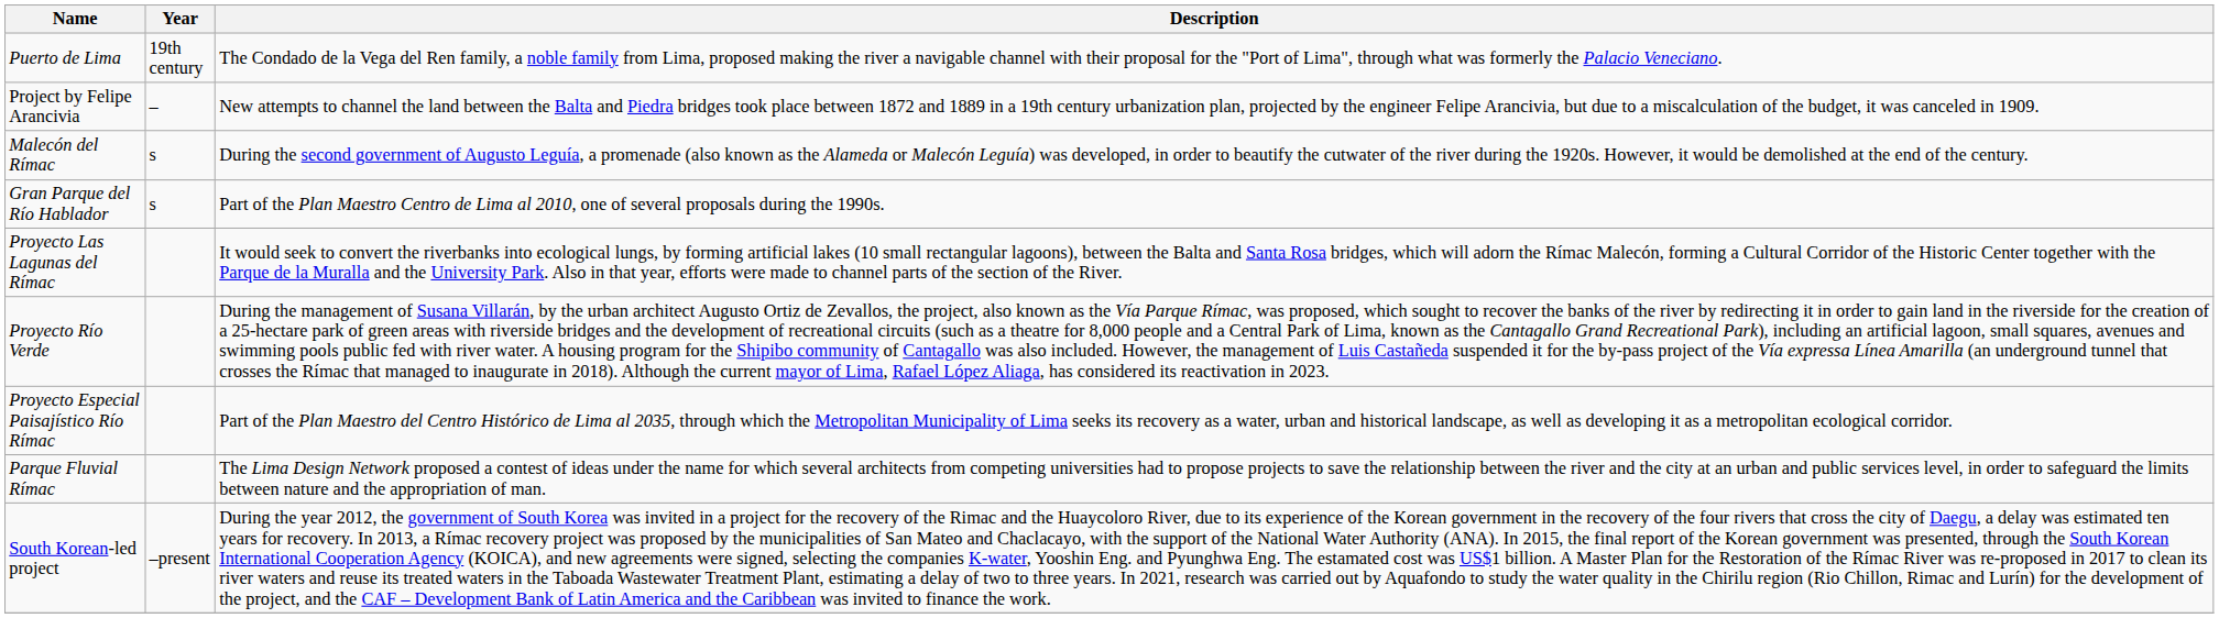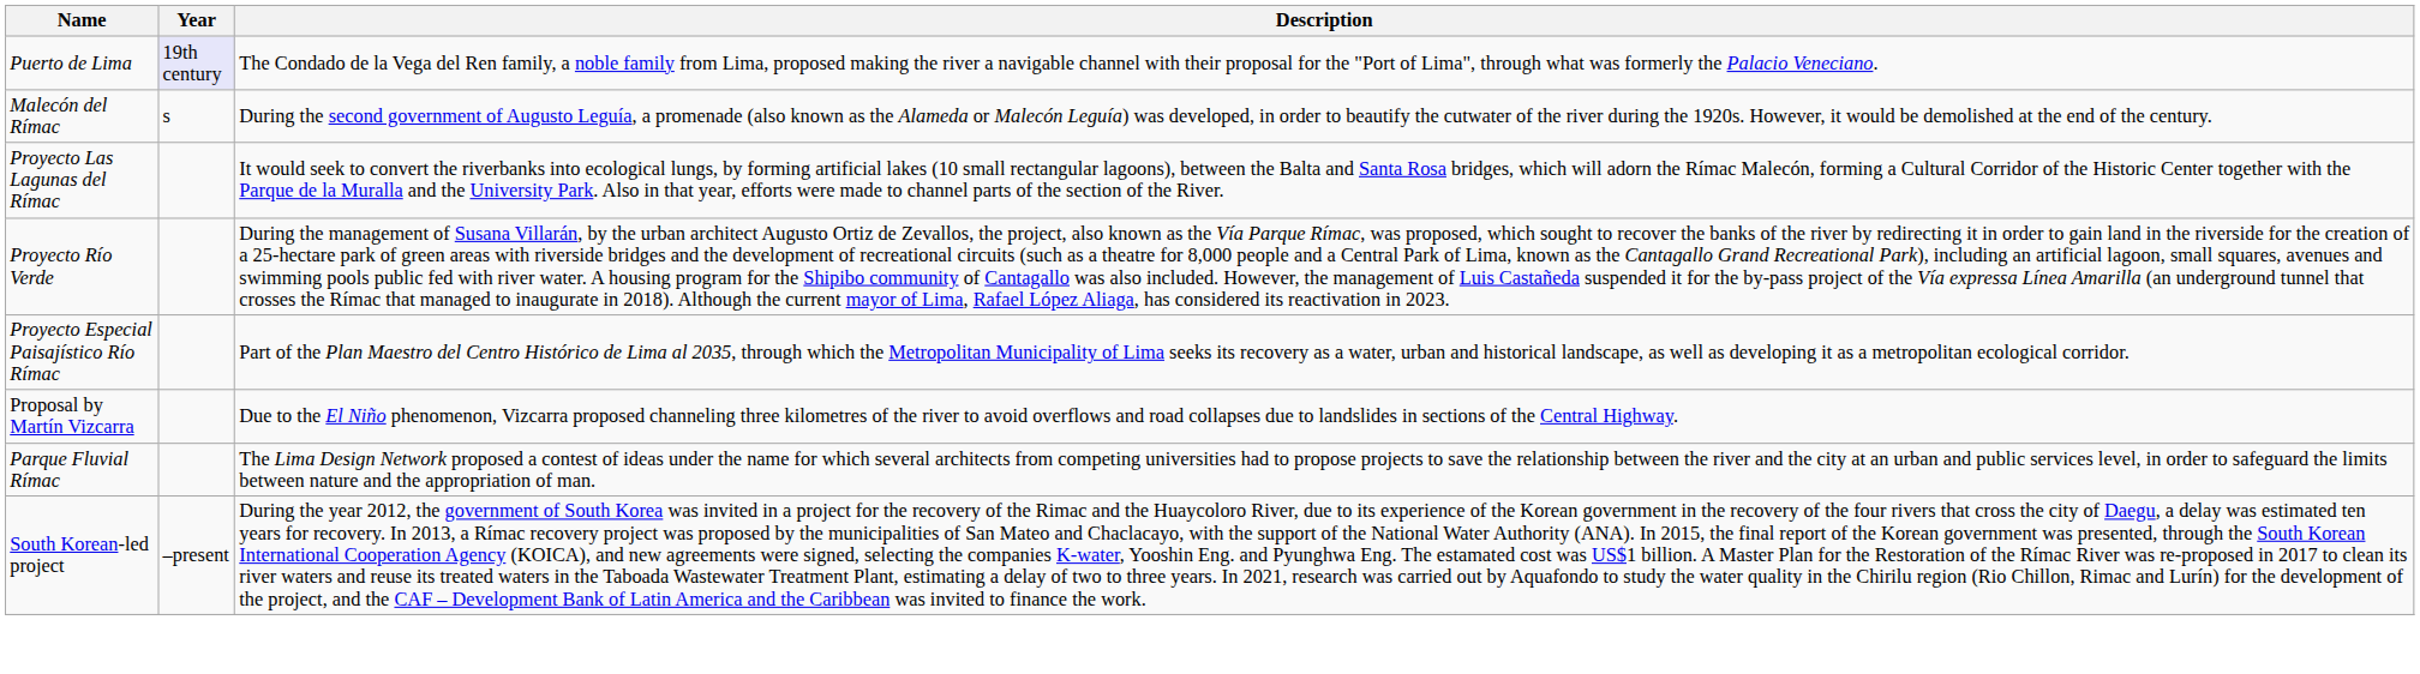 <table class="wikitable sortable"  text-align:center;">
 <tr>
 <th>Name</th>
 <th>Year</th>
 <th>Description</th>
 </tr>
 <tr>
 <td><em>Puerto de Lima</em></td>
-<td>19th century</td>
+<td style="background: lavender;">19th century</td>
 <td>The Condado de la Vega del Ren family, a <a href='#'>noble family</a> from Lima, proposed making the river a navigable channel with their proposal for the "Port of Lima", through what was formerly the <em><a href='#'>Palacio Veneciano</a></em>.</td>
-</tr>
-<tr>
-<td>Project by Felipe Arancivia</td>
-<td>–</td>
-<td>New attempts to channel the land between the <a href='#'>Balta</a> and <a href='#'>Piedra</a> bridges took place between 1872 and 1889 in a 19th century urbanization plan, projected by the engineer Felipe Arancivia, but due to a miscalculation of the budget, it was canceled in 1909.</td>
 </tr>
 <tr>
 <td><em>Malecón del Rímac</em></td>
 <td>s</td>
 <td>During the <a href='#'>second government of Augusto Leguía</a>, a promenade (also known as the <em>Alameda</em> or <em>Malecón Leguía</em>) was developed, in order to beautify the cutwater of the river during the 1920s. However, it would be demolished at the end of the century.</td>
-</tr>
-<tr>
-<td><em>Gran Parque del Río Hablador</em></td>
-<td>s</td>
-<td>Part of the <em>Plan Maestro Centro de Lima al 2010</em>, one of several proposals during the 1990s.</td>
 </tr>
 <tr>
 <td><em>Proyecto Las Lagunas del Rímac</em></td>
 <td></td>
 <td>It would seek to convert the riverbanks into ecological lungs, by forming artificial lakes (10 small rectangular lagoons), between the Balta and <a href='#'>Santa Rosa</a> bridges, which will adorn the Rímac Malecón, forming a Cultural Corridor of the Historic Center together with the <a href='#'>Parque de la Muralla</a> and the <a href='#'>University Park</a>. Also in that year, efforts were made to channel parts of the section of the River.</td>
 </tr>
 <tr>
 <td><em>Proyecto Río Verde</em></td>
 <td></td>
 <td>During the management of <a href='#'>Susana Villarán</a>, by the urban architect Augusto Ortiz de Zevallos, the project, also known as the <em>Vía Parque Rímac</em>, was proposed, which sought to recover the banks of the river by redirecting it in order to gain land in the riverside for the creation of a 25-hectare park of green areas with riverside bridges and the development of recreational circuits (such as a theatre for 8,000 people and a Central Park of Lima, known as the <em>Cantagallo Grand Recreational Park</em>), including an artificial lagoon, small squares, avenues and swimming pools public fed with river water. A housing program for the <a href='#'>Shipibo community</a> of <a href='#'>Cantagallo</a> was also included. However, the management of <a href='#'>Luis Castañeda</a> suspended it for the by-pass project of the <em>Vía expressa Línea Amarilla</em> (an underground tunnel that crosses the Rímac that managed to inaugurate in 2018). Although the current <a href='#'>mayor of Lima</a>, <a href='#'>Rafael López Aliaga</a>, has considered its reactivation in 2023.</td>
 </tr>
 <tr>
 <td><em>Proyecto Especial Paisajístico Río Rímac</em></td>
 <td></td>
 <td>Part of the <em>Plan Maestro del Centro Histórico de Lima al 2035</em>, through which the <a href='#'>Metropolitan Municipality of Lima</a> seeks its recovery as a water, urban and historical landscape, as well as developing it as a metropolitan ecological corridor.</td>
 </tr>
 <tr>
+<td>Proposal by <a href='#'>Martín Vizcarra</a></td>
+<td></td>
+<td>Due to the <em><a href='#'>El Niño</a></em> phenomenon, Vizcarra proposed channeling three kilometres of the river to avoid overflows and road collapses due to landslides in sections of the <a href='#'>Central Highway</a>.</td>
+</tr>
+<tr>
 <td><em>Parque Fluvial Rímac</em></td>
 <td></td>
 <td>The <em>Lima Design Network</em> proposed a contest of ideas under the name for which several architects from competing universities had to propose projects to save the relationship between the river and the city at an urban and public services level, in order to safeguard the limits between nature and the appropriation of man.</td>
 </tr>
 <tr>
 <td><a href='#'>South Korean</a>-led project</td>
 <td>–present</td>
 <td>During the year 2012, the <a href='#'>government of South Korea</a> was invited in a project for the recovery of the Rimac and the Huaycoloro River, due to its experience of the Korean government in the recovery of the four rivers that cross the city of <a href='#'>Daegu</a>, a delay was estimated ten years for recovery. In 2013, a Rímac recovery project was proposed by the municipalities of San Mateo and Chaclacayo, with the support of the National Water Authority (ANA). In 2015, the final report of the Korean government was presented, through the <a href='#'>South Korean International Cooperation Agency</a> (KOICA), and new agreements were signed, selecting the companies <a href='#'>K-water</a>, Yooshin Eng. and Pyunghwa Eng. The estamated cost was <a href='#'>US$</a>1 billion. A Master Plan for the Restoration of the Rímac River was re-proposed in 2017 to clean its river waters and reuse its treated waters in the Taboada Wastewater Treatment Plant, estimating a delay of two to three years. In 2021, research was carried out by Aquafondo to study the water quality in the Chirilu region (Rio Chillon, Rimac and Lurín) for the development of the project, and the <a href='#'>CAF – Development Bank of Latin America and the Caribbean</a> was invited to finance the work.</td>
 </tr>
 <tr>
 </tr>
 </table>
